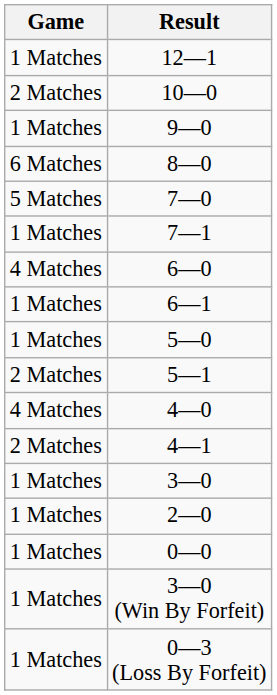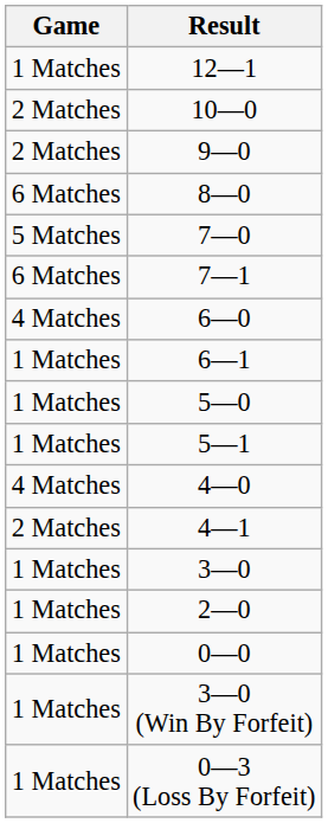 <table class="wikitable sortable" style="text-align:center">
 <tr>
 <th>Game</th>
 <th>Result</th>
 </tr>
 <tr>
 <td>1 Matches</td>
 <td>12—1</td>
 </tr>
 <tr>
 <td>2 Matches</td>
 <td>10—0</td>
 </tr>
 <tr>
-<td>1 Matches</td>
+<td>2 Matches</td>
 <td>9—0</td>
 </tr>
 <tr>
 <td>6 Matches</td>
 <td>8—0</td>
 </tr>
 <tr>
 <td>5 Matches</td>
 <td>7—0</td>
 </tr>
 <tr>
-<td>1 Matches</td>
+<td>6 Matches</td>
 <td>7—1</td>
 </tr>
 <tr>
 <td>4 Matches</td>
 <td>6—0</td>
 </tr>
 <tr>
 <td>1 Matches</td>
 <td>6—1</td>
 </tr>
 <tr>
 <td>1 Matches</td>
 <td>5—0</td>
 </tr>
 <tr>
-<td>2 Matches</td>
+<td>1 Matches</td>
 <td>5—1</td>
 </tr>
 <tr>
 <td>4 Matches</td>
 <td>4—0</td>
 </tr>
 <tr>
 <td>2 Matches</td>
 <td>4—1</td>
 </tr>
 <tr>
 <td>1 Matches</td>
 <td>3—0</td>
 </tr>
 <tr>
 <td>1 Matches</td>
 <td>2—0</td>
 </tr>
 <tr>
 <td>1 Matches</td>
 <td>0—0</td>
 </tr>
 <tr>
 <td>1 Matches</td>
 <td>3—0<br>(Win By Forfeit)</td>
 </tr>
 <tr>
 <td>1 Matches</td>
 <td>0—3<br>(Loss By Forfeit)</td>
 </tr>
 </table>
